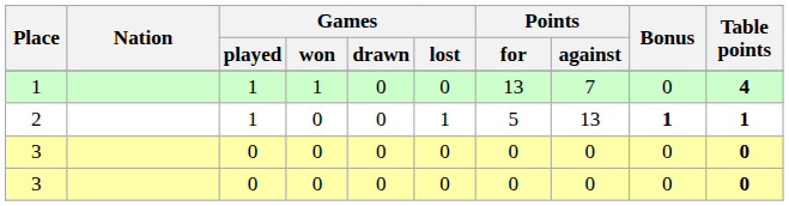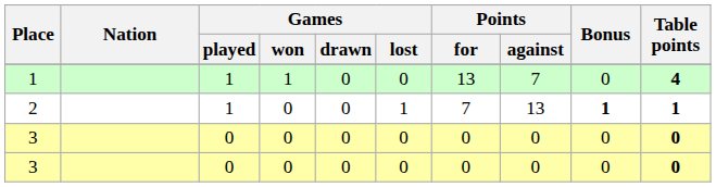 <table class="wikitable">
 <tr>
 <th rowspan=2 width="8%">Place</th>
 <th rowspan=2 width="20%">Nation</th>
 <th colspan=4 width="32%">Games</th>
 <th colspan=2 width="30%">Points</th>
 <th rowspan=2 width="10%">Bonus</th>
 <th rowspan=2 width="10%">Table<br>points</th>
 </tr>
 <tr>
 <th width="8%">played</th>
 <th width="8%">won</th>
 <th width="8%">drawn</th>
 <th width="8%">lost</th>
 <th width="10%">for</th>
 <th width="10%">against</th>
 </tr>
 <tr>
 </tr>
 <tr bgcolor=#ccffcc align=center>
 <td>1</td>
 <td align=left></td>
 <td>1</td>
 <td>1</td>
 <td>0</td>
 <td>0</td>
 <td>13</td>
 <td>7</td>
 <td>0</td>
 <td><strong>4</strong></td>
 </tr>
 <tr bgcolor=#ffffff align=center>
 <td>2</td>
 <td align=left></td>
 <td>1</td>
 <td>0</td>
 <td>0</td>
 <td>1</td>
-<td>5</td>
+<td>7</td>
 <td>13</td>
 <td><strong>1</strong></td>
 <td><strong>1</strong></td>
 </tr>
 <tr bgcolor=#ffffaa align=center>
 <td>3</td>
 <td align=left> </td>
 <td>0</td>
 <td>0</td>
 <td>0</td>
 <td>0</td>
 <td>0</td>
 <td>0</td>
 <td>0</td>
 <td><strong>0</strong></td>
 </tr>
 <tr bgcolor=#ffffaa align=center>
 <td>3</td>
 <td align=left> </td>
 <td>0</td>
 <td>0</td>
 <td>0</td>
 <td>0</td>
 <td>0</td>
 <td>0</td>
 <td>0</td>
 <td><strong>0</strong></td>
 </tr>
 </table>
